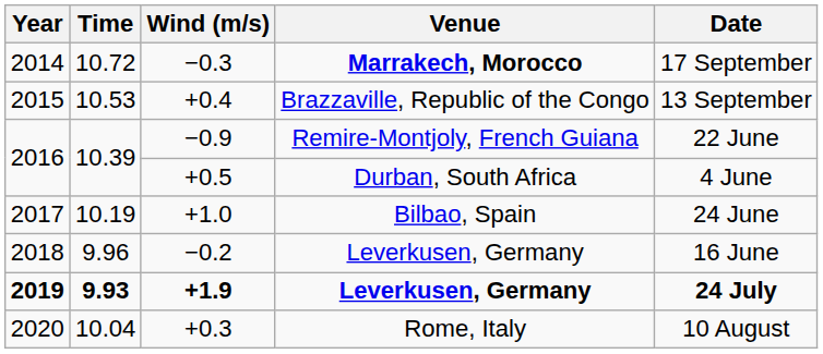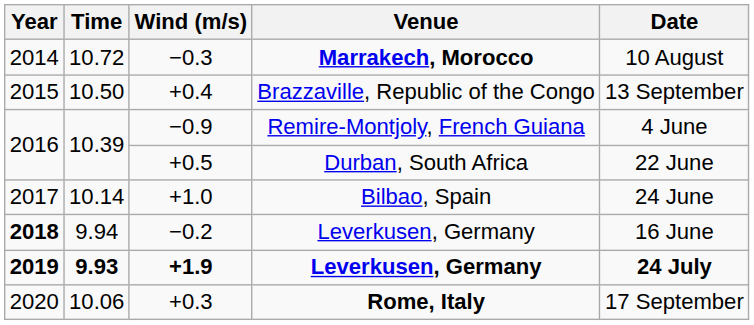 <table class="wikitable sortable" style=text-align:center>
 <tr>
 <th>Year</th>
 <th>Time</th>
 <th>Wind (m/s)</th>
 <th>Venue</th>
 <th>Date</th>
 </tr>
 <tr>
 <td>2014</td>
 <td>10.72</td>
 <td>−0.3</td>
 <td><strong><a href='#'>Marrakech</a>, Morocco</strong></td>
-<td>17 September</td>
+<td>10 August</td>
 </tr>
 <tr>
 <td>2015</td>
-<td>10.53</td>
+<td>10.50</td>
 <td>+0.4</td>
 <td><a href='#'>Brazzaville</a>, Republic of the Congo</td>
 <td>13 September</td>
 </tr>
 <tr>
 <td rowspan=2>2016</td>
 <td rowspan=2>10.39</td>
 <td>−0.9</td>
 <td><a href='#'>Remire-Montjoly</a>, <a href='#'>French Guiana</a></td>
-<td>22 June</td>
+<td>4 June</td>
 </tr>
 <tr>
 <td>+0.5</td>
 <td><a href='#'>Durban</a>, South Africa</td>
-<td>4 June</td>
+<td>22 June</td>
 </tr>
 <tr>
 <td>2017</td>
-<td>10.19</td>
+<td>10.14</td>
 <td>+1.0</td>
 <td><a href='#'>Bilbao</a>, Spain</td>
 <td>24 June</td>
 </tr>
 <tr>
-<td>2018</td>
-<td>9.96</td>
+<td><strong>2018</strong></td>
+<td>9.94</td>
 <td>−0.2</td>
 <td><a href='#'>Leverkusen</a>, Germany</td>
 <td>16 June</td>
 </tr>
 <tr>
 <td><strong>2019</strong></td>
 <td><strong>9.93</strong></td>
 <td><strong>+1.9</strong></td>
 <td><strong><a href='#'>Leverkusen</a>, Germany</strong></td>
 <td><strong>24 July</strong></td>
 </tr>
 <tr>
 <td>2020</td>
-<td>10.04</td>
+<td>10.06</td>
 <td>+0.3</td>
-<td>Rome, Italy</td>
-<td>10 August</td>
+<td><strong>Rome, Italy</strong></td>
+<td>17 September</td>
 </tr>
 </table>
